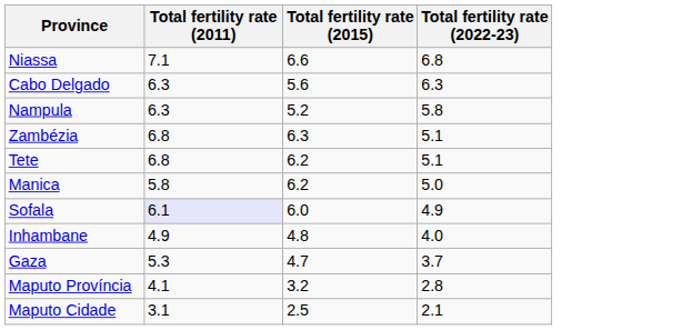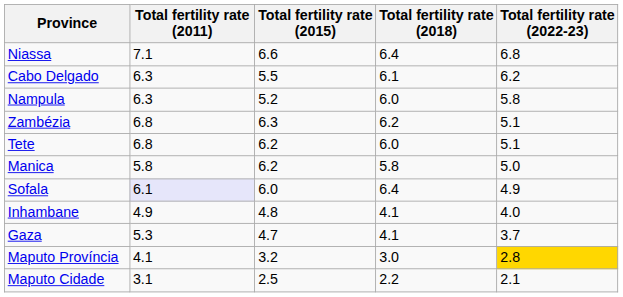 <table class="wikitable sortable">
 <tr>
 <th style="width:100pt;">Province</th>
 <th style="width:100pt;">Total fertility rate<br>(2011)</th>
 <th>Total fertility rate<br>(2015)</th>
+<th>Total fertility rate<br>(2018)</th>
 <th>Total fertility rate<br>(2022-23)</th>
 </tr>
 <tr>
 <td><a href='#'>Niassa</a></td>
 <td>7.1</td>
 <td>6.6</td>
+<td>6.4</td>
 <td>6.8</td>
 </tr>
 <tr>
 <td><a href='#'>Cabo Delgado</a></td>
 <td>6.3</td>
-<td>5.6</td>
-<td>6.3</td>
+<td>5.5</td>
+<td>6.1</td>
+<td>6.2</td>
 </tr>
 <tr>
 <td><a href='#'>Nampula</a></td>
 <td>6.3</td>
 <td>5.2</td>
+<td>6.0</td>
 <td>5.8</td>
 </tr>
 <tr>
 <td><a href='#'>Zambézia</a></td>
 <td>6.8</td>
 <td>6.3</td>
+<td>6.2</td>
 <td>5.1</td>
 </tr>
 <tr>
 <td><a href='#'>Tete</a></td>
 <td>6.8</td>
 <td>6.2</td>
+<td>6.0</td>
 <td>5.1</td>
 </tr>
 <tr>
 <td><a href='#'>Manica</a></td>
 <td>5.8</td>
 <td>6.2</td>
+<td>5.8</td>
 <td>5.0</td>
 </tr>
 <tr>
 <td><a href='#'>Sofala</a></td>
 <td style="background: lavender;">6.1</td>
 <td>6.0</td>
+<td>6.4</td>
 <td>4.9</td>
 </tr>
 <tr>
 <td><a href='#'>Inhambane</a></td>
 <td>4.9</td>
 <td>4.8</td>
+<td>4.1</td>
 <td>4.0</td>
 </tr>
 <tr>
 <td><a href='#'>Gaza</a></td>
 <td>5.3</td>
 <td>4.7</td>
+<td>4.1</td>
 <td>3.7</td>
 </tr>
 <tr>
 <td><a href='#'>Maputo Província</a></td>
 <td>4.1</td>
 <td>3.2</td>
-<td>2.8</td>
+<td>3.0</td>
+<td style="background: gold;">2.8</td>
 </tr>
 <tr>
 <td><a href='#'>Maputo Cidade</a></td>
 <td>3.1</td>
 <td>2.5</td>
+<td>2.2</td>
 <td>2.1</td>
 </tr>
 </table>
